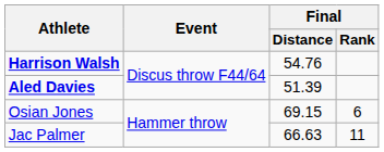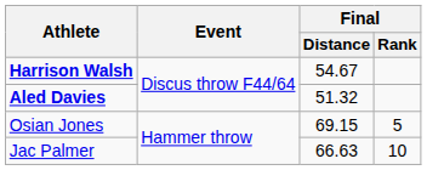 <table class="wikitable" style="font-size:90%; text-align:center">
 <tr>
 <th rowspan=2>Athlete</th>
 <th rowspan=2>Event</th>
 <th colspan=2>Final</th>
 </tr>
 <tr style="font-size:95%">
 <th>Distance</th>
 <th>Rank</th>
 </tr>
 <tr>
 <td align=left><strong><a href='#'>Harrison Walsh</a></strong></td>
 <td align=left rowspan=2><a href='#'>Discus throw F44/64</a></td>
-<td>54.76</td>
+<td>54.67</td>
 <td></td>
 </tr>
 <tr>
 <td align=left><strong><a href='#'>Aled Davies</a></strong></td>
-<td>51.39</td>
+<td>51.32</td>
 <td></td>
 </tr>
 <tr>
 <td align=left><a href='#'>Osian Jones</a></td>
 <td align=left rowspan=2><a href='#'>Hammer throw</a></td>
 <td>69.15</td>
-<td>6</td>
+<td>5</td>
 </tr>
 <tr>
 <td align=left><a href='#'>Jac Palmer</a></td>
 <td>66.63</td>
-<td>11</td>
+<td>10</td>
 </tr>
 </table>
